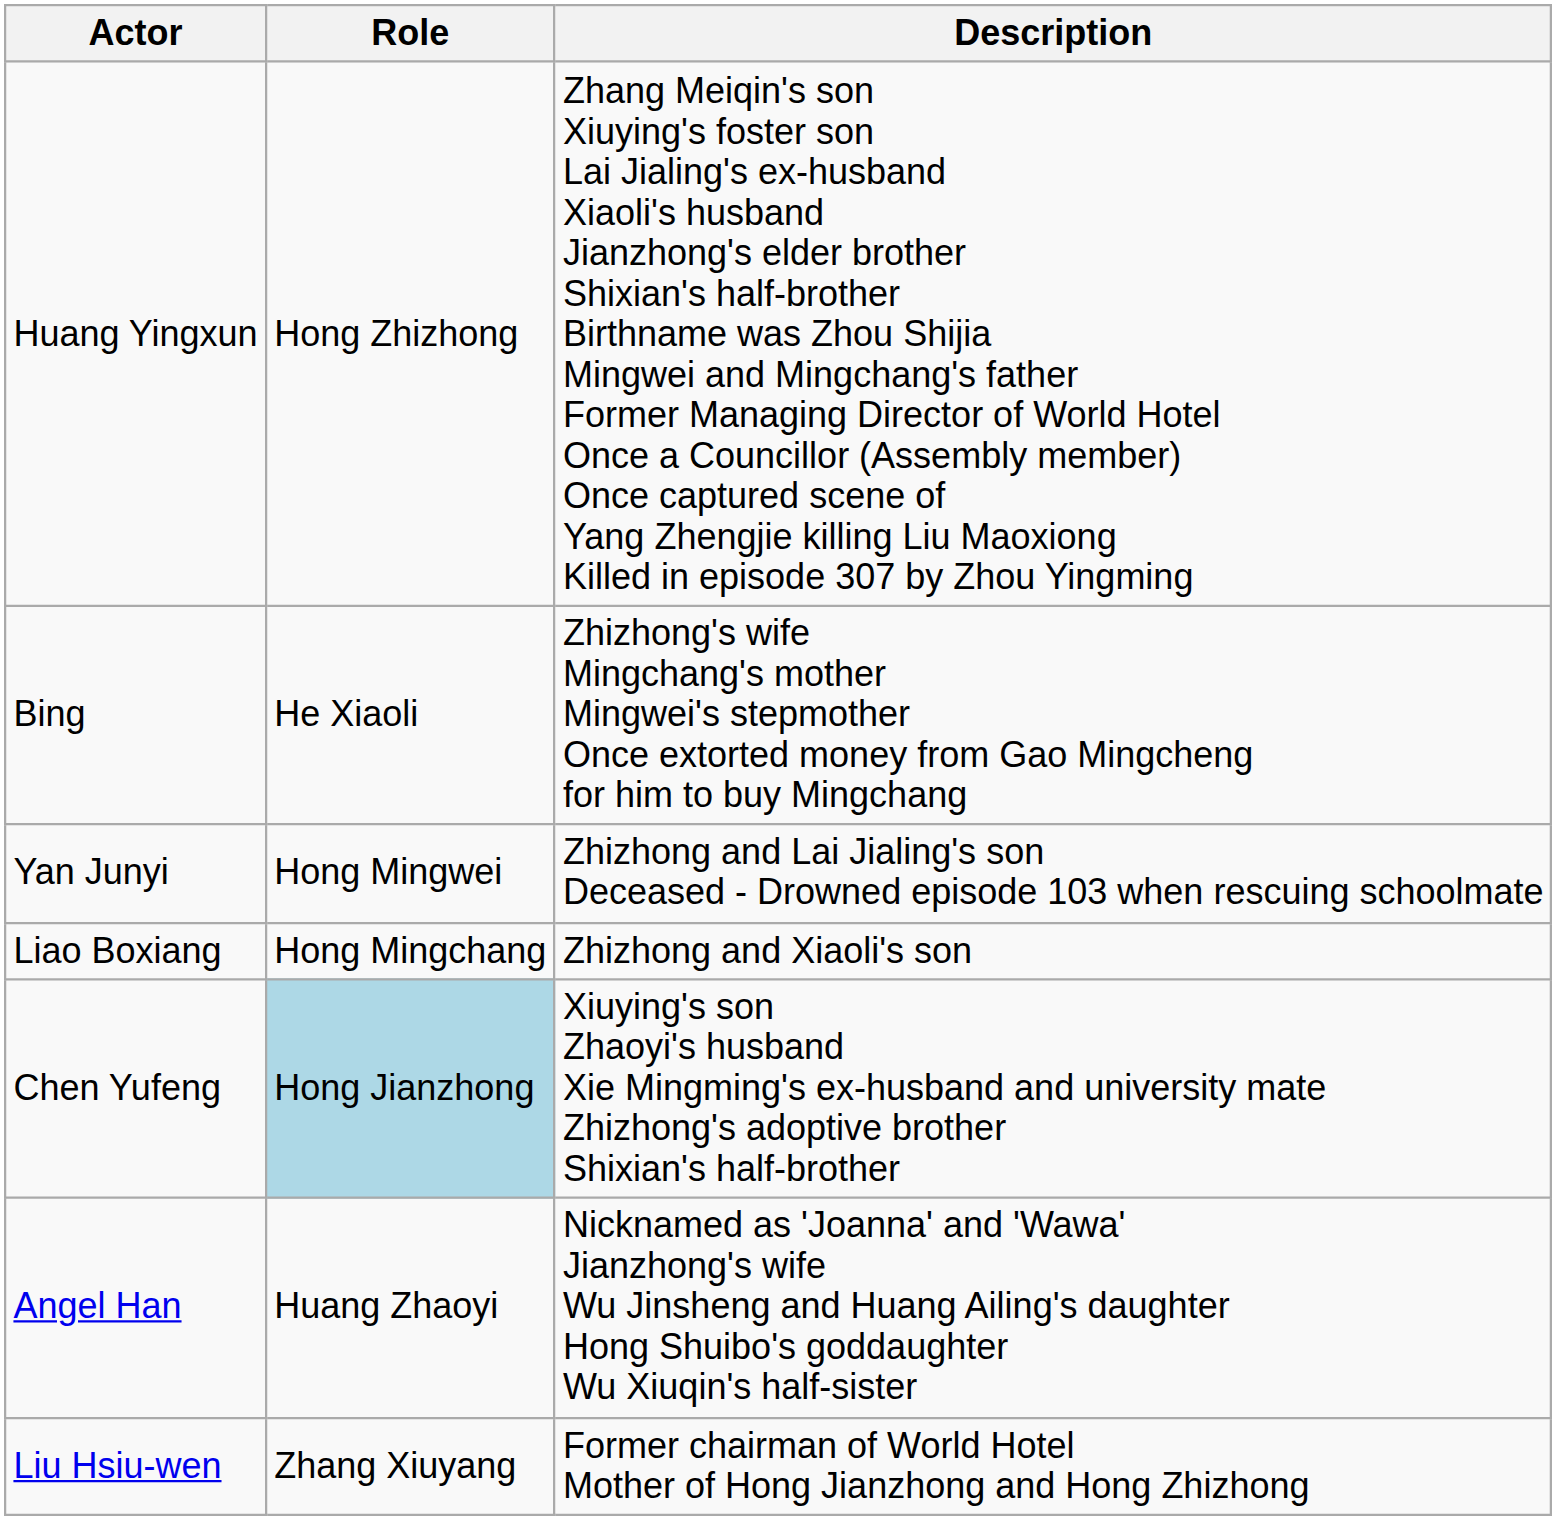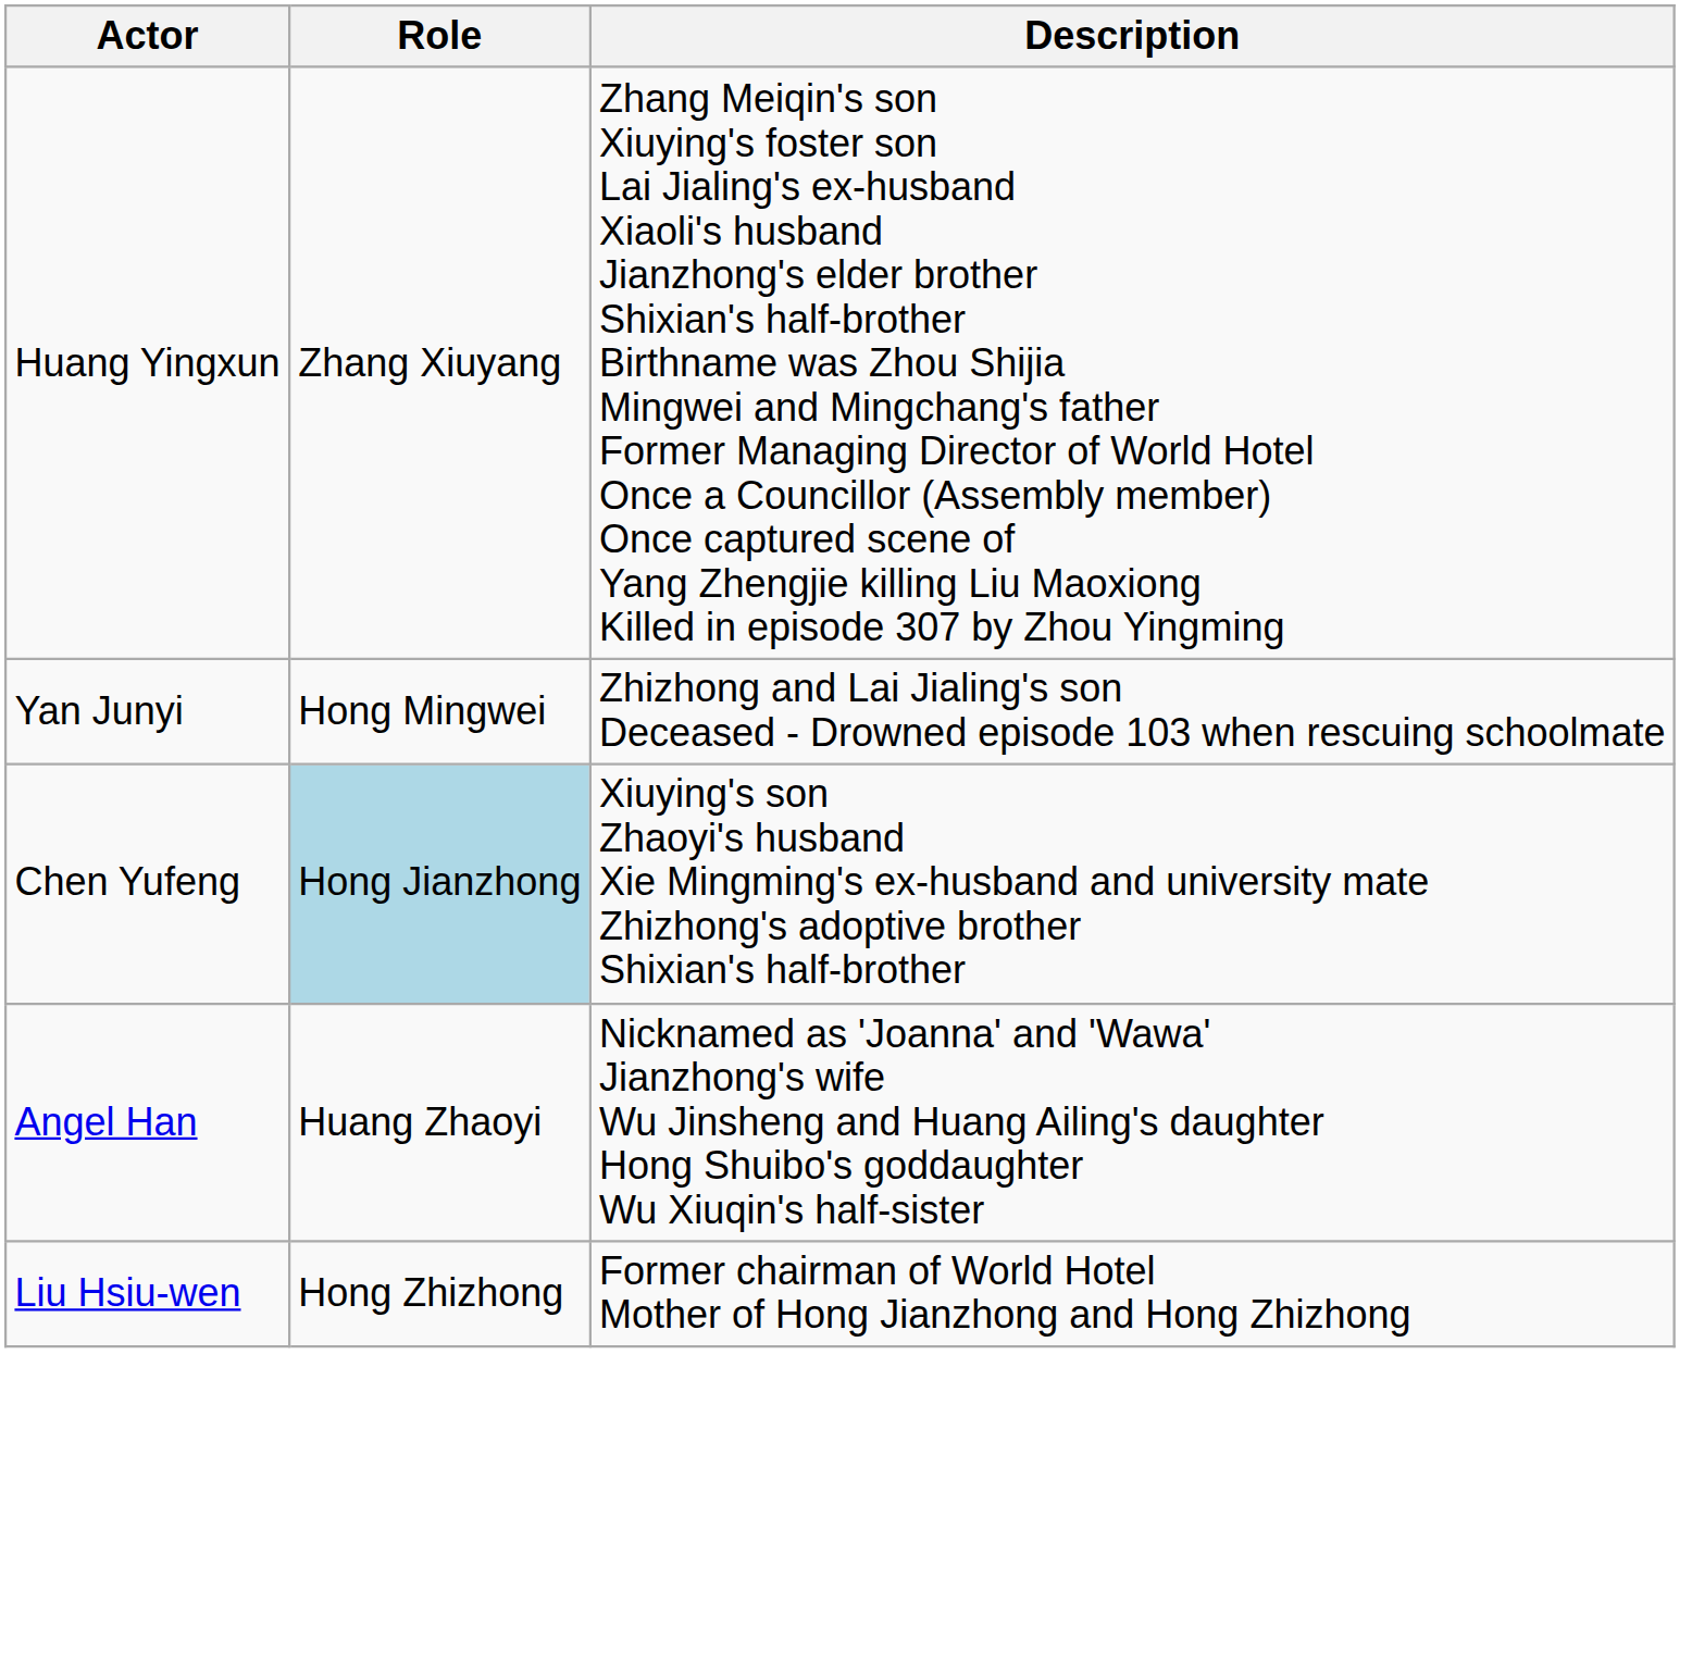 <table class="wikitable">
 <tr>
 <th>Actor</th>
 <th>Role</th>
 <th>Description</th>
 </tr>
 <tr>
 <td>Huang Yingxun</td>
-<td>Hong Zhizhong</td>
+<td>Zhang Xiuyang</td>
 <td>Zhang Meiqin's son<br>Xiuying's foster son<br>Lai Jialing's ex-husband<br>Xiaoli's husband<br>Jianzhong's elder brother<br>Shixian's half-brother<br>Birthname was Zhou Shijia<br>Mingwei and Mingchang's father<br>Former Managing Director of World Hotel<br>Once a Councillor (Assembly member)<br>Once captured scene of<br>Yang Zhengjie killing Liu Maoxiong<br>Killed in episode 307 by Zhou Yingming</td>
-</tr>
-<tr>
-<td>Bing</td>
-<td>He Xiaoli</td>
-<td>Zhizhong's wife<br>Mingchang's mother<br>Mingwei's stepmother<br>Once extorted money from Gao Mingcheng<br>for him to buy Mingchang</td>
 </tr>
 <tr>
 <td>Yan Junyi</td>
 <td>Hong Mingwei</td>
 <td>Zhizhong and Lai Jialing's son<br>Deceased - Drowned episode 103 when rescuing schoolmate</td>
-</tr>
-<tr>
-<td>Liao Boxiang</td>
-<td>Hong Mingchang</td>
-<td>Zhizhong and Xiaoli's son</td>
 </tr>
 <tr>
 <td>Chen Yufeng</td>
 <td style="background: lightblue;">Hong Jianzhong</td>
 <td>Xiuying's son<br>Zhaoyi's husband<br>Xie Mingming's ex-husband and university mate<br>Zhizhong's adoptive brother<br>Shixian's half-brother</td>
 </tr>
 <tr>
 <td><a href='#'>Angel Han</a></td>
 <td>Huang Zhaoyi</td>
 <td>Nicknamed as 'Joanna' and 'Wawa'<br>Jianzhong's wife<br>Wu Jinsheng and Huang Ailing's daughter<br>Hong Shuibo's goddaughter<br>Wu Xiuqin's half-sister</td>
 </tr>
 <tr>
 <td><a href='#'>Liu Hsiu-wen</a></td>
-<td>Zhang Xiuyang</td>
+<td>Hong Zhizhong</td>
 <td>Former chairman of World Hotel <br>Mother of Hong Jianzhong and Hong Zhizhong</td>
 </tr>
 </table>
